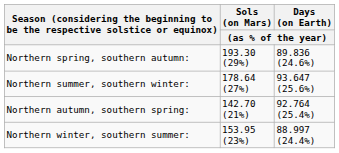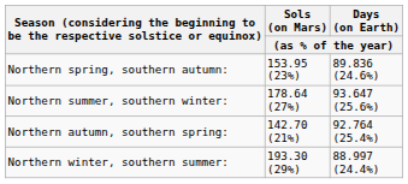 <table class="wikitable">
 <tr>
 <th rowspan=2>Season (considering the beginning to<br>be the respective solstice or equinox)</th>
 <th>Sols<br>(on Mars)</th>
 <th>Days<br>(on Earth)</th>
 </tr>
 <tr>
 <th colspan=2>(as % of the year)</th>
 </tr>
 <tr>
 <td>Northern spring, southern autumn:</td>
-<td>193.30<br>(29%)</td>
+<td>153.95<br>(23%)</td>
 <td>89.836<br>(24.6%)</td>
 </tr>
 <tr>
 <td>Northern summer, southern winter:</td>
 <td>178.64<br>(27%)</td>
 <td>93.647<br>(25.6%)</td>
 </tr>
 <tr>
 <td>Northern autumn, southern spring:</td>
 <td>142.70<br>(21%)</td>
 <td>92.764<br>(25.4%)</td>
 </tr>
 <tr>
 <td>Northern winter, southern summer:</td>
-<td>153.95<br>(23%)</td>
+<td>193.30<br>(29%)</td>
 <td>88.997<br>(24.4%)</td>
 </tr>
 </table>
